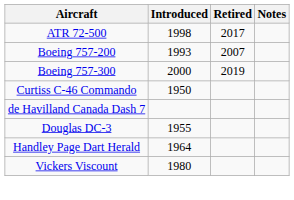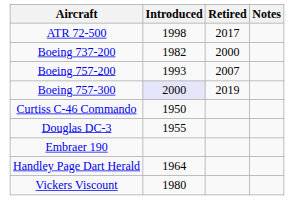 <table class="wikitable" style="text-align:center; margin:auto;">
 <tr>
 <th>Aircraft</th>
 <th>Introduced</th>
 <th>Retired</th>
 <th>Notes</th>
 </tr>
 <tr>
 <td><a href='#'>ATR 72-500</a></td>
 <td>1998</td>
 <td>2017</td>
 <td></td>
 </tr>
 <tr>
+<td><a href='#'>Boeing 737-200</a></td>
+<td>1982</td>
+<td>2000</td>
+<td></td>
+</tr>
+<tr>
 <td><a href='#'>Boeing 757-200</a></td>
 <td>1993</td>
 <td>2007</td>
 <td></td>
 </tr>
 <tr>
 <td><a href='#'>Boeing 757-300</a></td>
-<td>2000</td>
+<td style="background: lavender;">2000</td>
 <td>2019</td>
 <td></td>
 </tr>
 <tr>
 <td><a href='#'>Curtiss C-46 Commando</a></td>
 <td>1950</td>
 <td></td>
 <td></td>
 </tr>
 <tr>
-<td><a href='#'>de Havilland Canada Dash 7</a></td>
-<td></td>
+<td><a href='#'>Douglas DC-3</a></td>
+<td>1955</td>
 <td></td>
 <td></td>
 </tr>
 <tr>
-<td><a href='#'>Douglas DC-3</a></td>
-<td>1955</td>
+<td><a href='#'>Embraer 190</a></td>
+<td></td>
 <td></td>
 <td></td>
 </tr>
 <tr>
 <td><a href='#'>Handley Page Dart Herald</a></td>
 <td>1964</td>
 <td></td>
 <td></td>
 </tr>
 <tr>
 <td><a href='#'>Vickers Viscount</a></td>
 <td>1980</td>
 <td></td>
 <td></td>
 </tr>
 </table>
